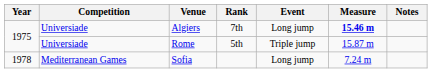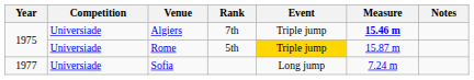 <table class="wikitable sortable" width=50% style="font-size:90%; text-align:center;">
 <tr>
 <th>Year</th>
 <th>Competition</th>
 <th>Venue</th>
 <th>Rank</th>
 <th>Event</th>
 <th>Measure</th>
 <th>Notes</th>
 </tr>
 <tr>
 <td rowspan=2>1975</td>
 <td rowspan=1 align=left><a href='#'>Universiade</a></td>
 <td rowspan=1 align=left> <a href='#'>Algiers</a></td>
 <td>7th</td>
-<td>Long jump</td>
+<td>Triple jump</td>
 <td><strong><a href='#'>15.46 m</a></strong></td>
 <td></td>
 </tr>
 <tr>
 <td rowspan=1 align=left><a href='#'>Universiade</a></td>
 <td rowspan=1 align=left> <a href='#'>Rome</a></td>
 <td>5th</td>
-<td>Triple jump</td>
+<td style="background: gold;">Triple jump</td>
 <td><a href='#'>15.87 m</a></td>
 <td></td>
 </tr>
 <tr>
-<td rowspan=1>1978</td>
-<td rowspan=1 align=left><a href='#'>Mediterranean Games</a></td>
+<td rowspan=1>1977</td>
+<td rowspan=1 align=left><a href='#'>Universiade</a></td>
 <td rowspan=1 align=left> <a href='#'>Sofia</a></td>
 <td></td>
 <td>Long jump</td>
 <td><a href='#'>7.24 m</a></td>
 <td></td>
 </tr>
 </table>
